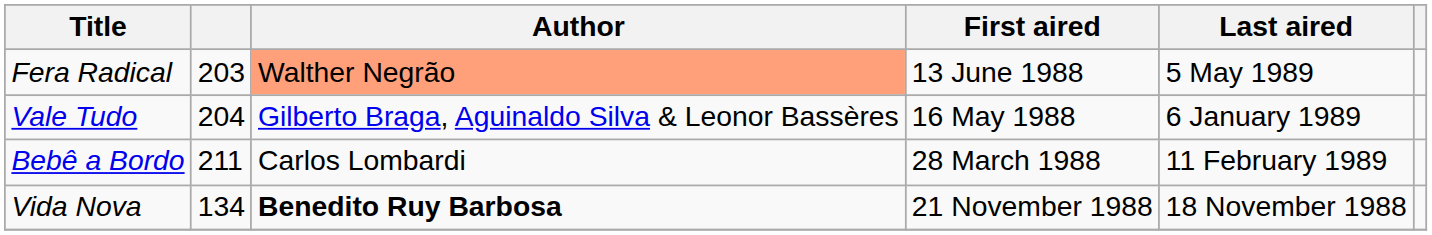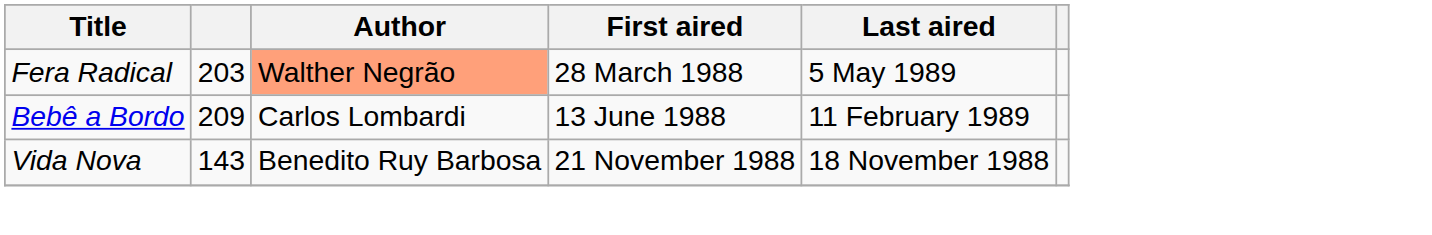 <table class="wikitable sortable">
 <tr>
 <th>Title</th>
 <th></th>
 <th>Author</th>
 <th>First aired</th>
 <th>Last aired</th>
 <th></th>
 </tr>
 <tr>
 <td><em>Fera Radical</em></td>
 <td>203</td>
 <td style="background: lightsalmon;">Walther Negrão</td>
-<td>13 June 1988</td>
+<td>28 March 1988</td>
 <td>5 May 1989</td>
 <td></td>
 </tr>
 <tr>
-<td><em><a href='#'>Vale Tudo</a></em></td>
-<td>204</td>
-<td><a href='#'>Gilberto Braga</a>, <a href='#'>Aguinaldo Silva</a> & Leonor Bassères</td>
-<td>16 May 1988</td>
-<td>6 January 1989</td>
-<td></td>
-</tr>
-<tr>
 <td><em><a href='#'>Bebê a Bordo</a></em></td>
-<td>211</td>
+<td>209</td>
 <td>Carlos Lombardi</td>
-<td>28 March 1988</td>
+<td>13 June 1988</td>
 <td>11 February 1989</td>
 <td></td>
 </tr>
 <tr>
 <td><em>Vida Nova</em></td>
-<td>134</td>
-<td><strong>Benedito Ruy Barbosa</strong></td>
+<td>143</td>
+<td>Benedito Ruy Barbosa</td>
 <td>21 November 1988</td>
 <td>18 November 1988</td>
 <td></td>
 </tr>
 <tr>
 </tr>
 </table>
